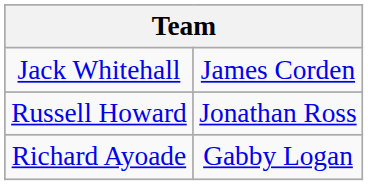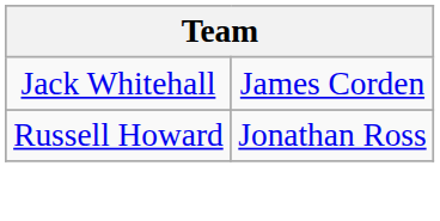 <table class="wikitable" style="text-align:center">
 <tr>
 <th colspan=2 scope="col">Team</th>
 </tr>
 <tr>
 <td><a href='#'>Jack Whitehall</a></td>
 <td><a href='#'>James Corden</a></td>
 </tr>
 <tr>
 <td><a href='#'>Russell Howard</a></td>
 <td><a href='#'>Jonathan Ross</a></td>
 </tr>
-<tr>
-<td><a href='#'>Richard Ayoade</a></td>
-<td><a href='#'>Gabby Logan</a></td>
-</tr>
 </table>
